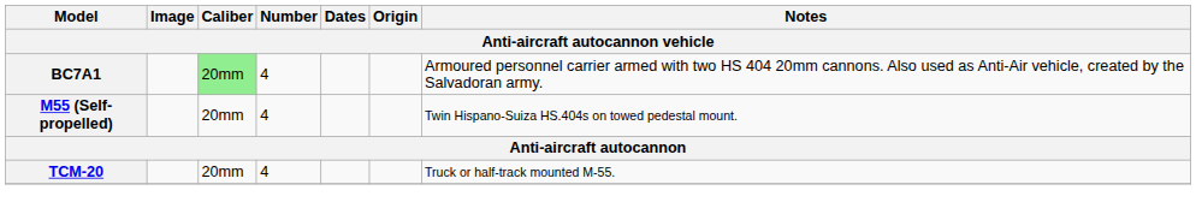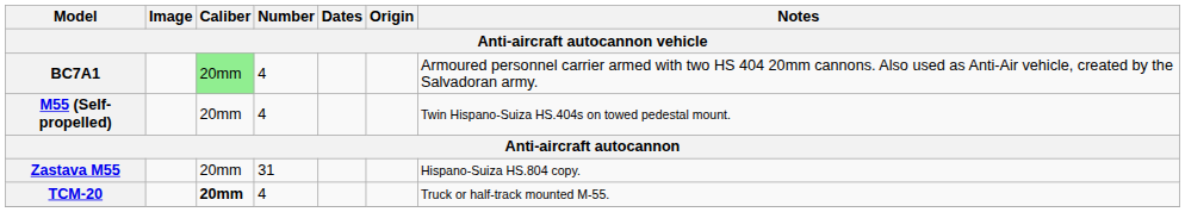 <table class="wikitable plainrowheaders">
 <tr>
 <th scope="col">Model</th>
 <th scope="col">Image</th>
 <th scope="col">Caliber</th>
 <th scope="col">Number</th>
 <th scope="col">Dates</th>
 <th scope="col">Origin</th>
 <th scope="col">Notes</th>
 </tr>
 <tr>
 <th colspan="7">Anti-aircraft autocannon vehicle</th>
 </tr>
 <tr>
 <th scope="row">BC7A1</th>
 <td></td>
 <td style="background: lightgreen;">20mm</td>
 <td>4</td>
 <td></td>
 <td></td>
 <td>Armoured personnel carrier armed with two HS 404 20mm cannons. Also used as Anti-Air vehicle, created by the Salvadoran army.</td>
 </tr>
 <tr>
 <th scope="row"><a href='#'>M55</a> (Self-propelled)</th>
 <td></td>
 <td>20mm</td>
 <td>4</td>
 <td></td>
 <td></td>
 <td><small>Twin Hispano-Suiza HS.404s on towed pedestal mount.</small></td>
 </tr>
 <tr>
 <th colspan="7">Anti-aircraft autocannon</th>
 </tr>
 <tr>
+<th scope="row"><a href='#'>Zastava M55</a></th>
+<td></td>
+<td>20mm</td>
+<td>31</td>
+<td></td>
+<td></td>
+<td><small>Hispano-Suiza HS.804 copy.</small></td>
+</tr>
+<tr>
 <th scope="row"><a href='#'>TCM-20</a></th>
 <td></td>
-<td>20mm</td>
+<td><strong>20mm</strong></td>
 <td>4</td>
 <td></td>
 <td></td>
 <td><small>Truck or half-track mounted M-55.</small></td>
 </tr>
 <tr>
 </tr>
 </table>
